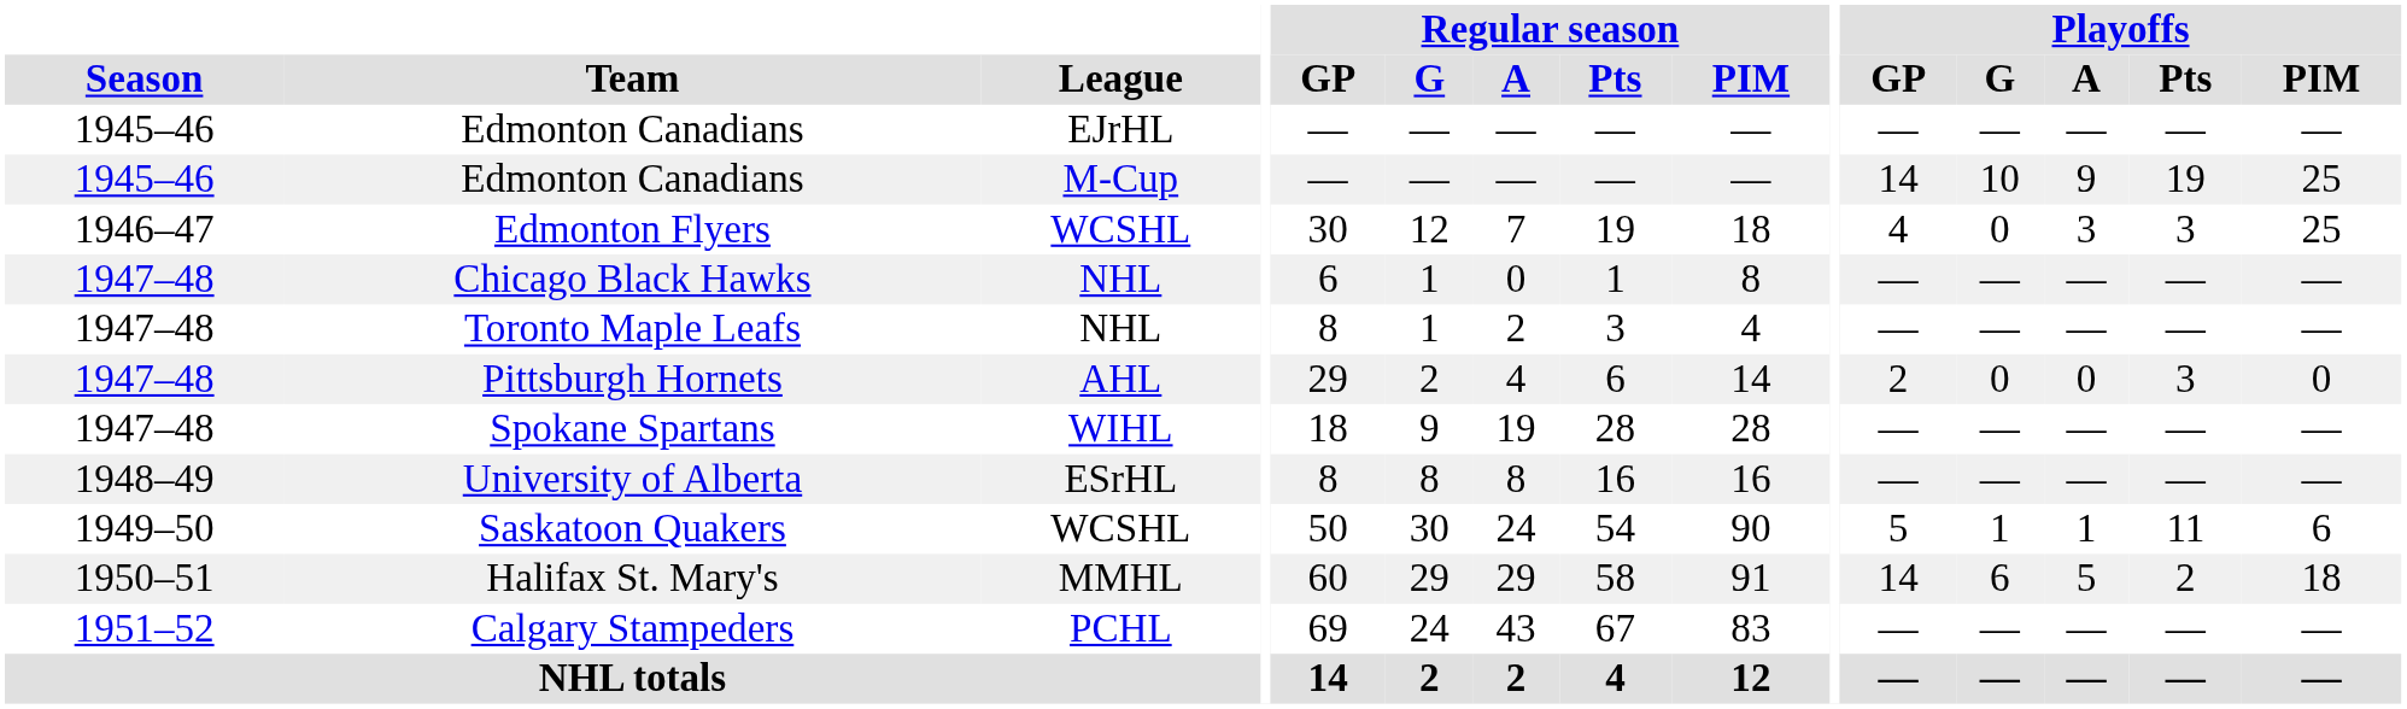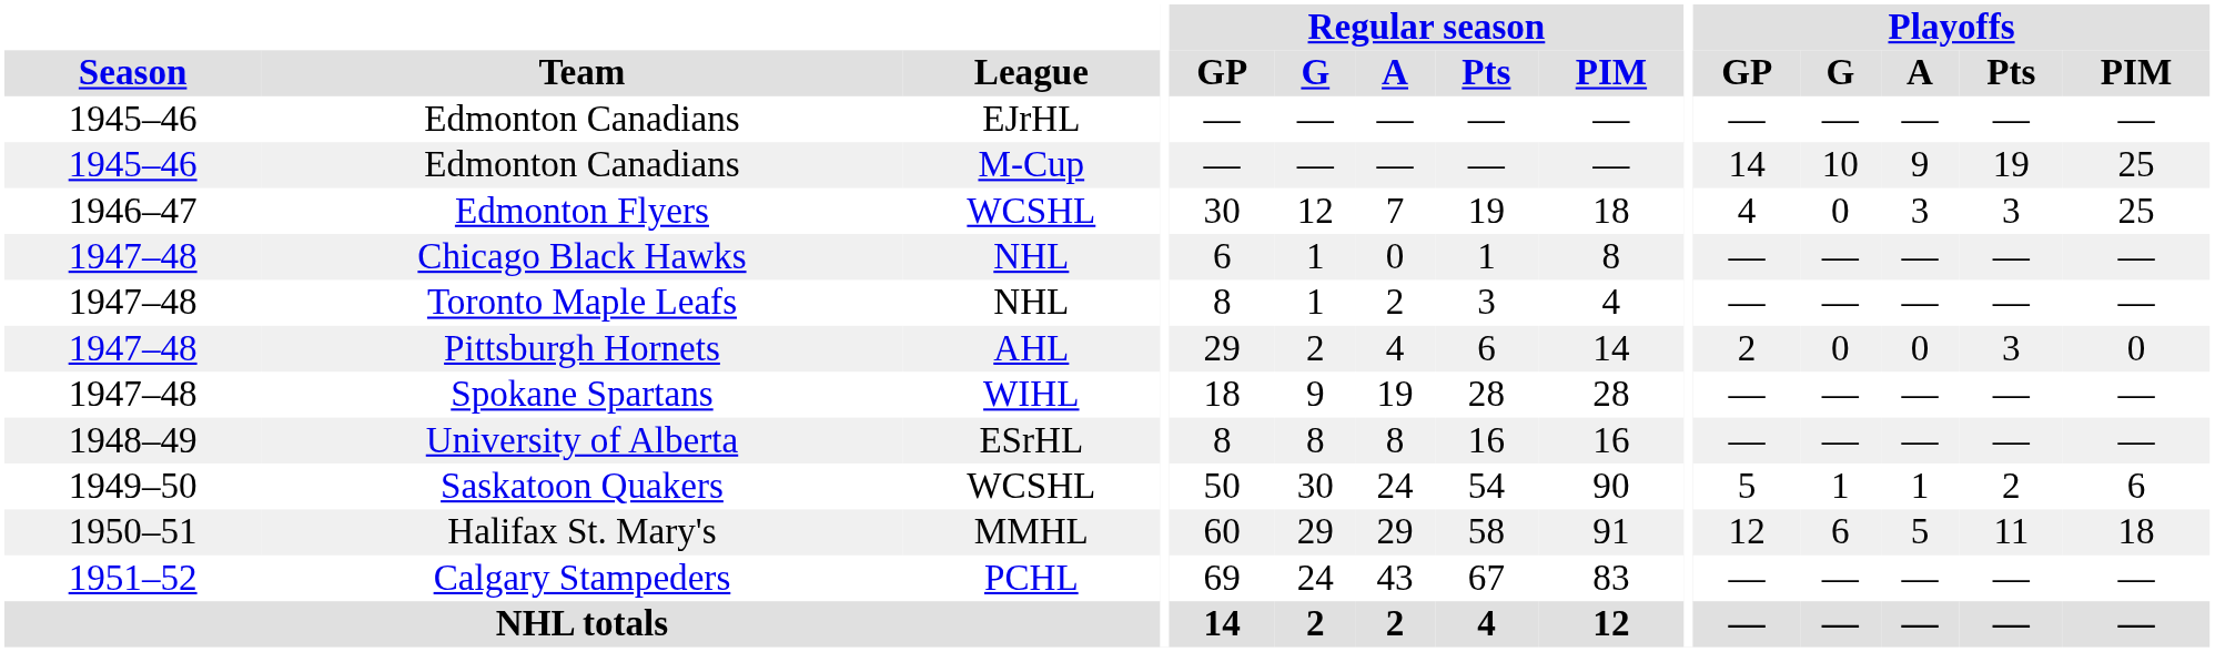 <table border="0" cellpadding="1" cellspacing="0" style="text-align:center; width:60em">
 <tr bgcolor="#e0e0e0">
 <th colspan="3" bgcolor="#ffffff"></th>
 <th rowspan="100" bgcolor="#ffffff"></th>
 <th colspan="5"><a href='#'>Regular season</a></th>
 <th rowspan="100" bgcolor="#ffffff"></th>
 <th colspan="5"><a href='#'>Playoffs</a></th>
 </tr>
 <tr bgcolor="#e0e0e0">
 <th><a href='#'>Season</a></th>
 <th>Team</th>
 <th>League</th>
 <th>GP</th>
 <th><a href='#'>G</a></th>
 <th><a href='#'>A</a></th>
 <th><a href='#'>Pts</a></th>
 <th><a href='#'>PIM</a></th>
 <th>GP</th>
 <th>G</th>
 <th>A</th>
 <th>Pts</th>
 <th>PIM</th>
 </tr>
 <tr>
 <td>1945–46</td>
 <td>Edmonton Canadians</td>
 <td>EJrHL</td>
 <td>—</td>
 <td>—</td>
 <td>—</td>
 <td>—</td>
 <td>—</td>
 <td>—</td>
 <td>—</td>
 <td>—</td>
 <td>—</td>
 <td>—</td>
 </tr>
 <tr bgcolor="#f0f0f0">
 <td><a href='#'>1945–46</a></td>
 <td>Edmonton Canadians</td>
 <td><a href='#'>M-Cup</a></td>
 <td>—</td>
 <td>—</td>
 <td>—</td>
 <td>—</td>
 <td>—</td>
 <td>14</td>
 <td>10</td>
 <td>9</td>
 <td>19</td>
 <td>25</td>
 </tr>
 <tr>
 <td>1946–47</td>
 <td><a href='#'>Edmonton Flyers</a></td>
 <td><a href='#'>WCSHL</a></td>
 <td>30</td>
 <td>12</td>
 <td>7</td>
 <td>19</td>
 <td>18</td>
 <td>4</td>
 <td>0</td>
 <td>3</td>
 <td>3</td>
 <td>25</td>
 </tr>
 <tr bgcolor="#f0f0f0">
 <td><a href='#'>1947–48</a></td>
 <td><a href='#'>Chicago Black Hawks</a></td>
 <td><a href='#'>NHL</a></td>
 <td>6</td>
 <td>1</td>
 <td>0</td>
 <td>1</td>
 <td>8</td>
 <td>—</td>
 <td>—</td>
 <td>—</td>
 <td>—</td>
 <td>—</td>
 </tr>
 <tr>
 <td>1947–48</td>
 <td><a href='#'>Toronto Maple Leafs</a></td>
 <td>NHL</td>
 <td>8</td>
 <td>1</td>
 <td>2</td>
 <td>3</td>
 <td>4</td>
 <td>—</td>
 <td>—</td>
 <td>—</td>
 <td>—</td>
 <td>—</td>
 </tr>
 <tr bgcolor="#f0f0f0">
 <td><a href='#'>1947–48</a></td>
 <td><a href='#'>Pittsburgh Hornets</a></td>
 <td><a href='#'>AHL</a></td>
 <td>29</td>
 <td>2</td>
 <td>4</td>
 <td>6</td>
 <td>14</td>
 <td>2</td>
 <td>0</td>
 <td>0</td>
 <td>3</td>
 <td>0</td>
 </tr>
 <tr>
 <td>1947–48</td>
 <td><a href='#'>Spokane Spartans</a></td>
 <td><a href='#'>WIHL</a></td>
 <td>18</td>
 <td>9</td>
 <td>19</td>
 <td>28</td>
 <td>28</td>
 <td>—</td>
 <td>—</td>
 <td>—</td>
 <td>—</td>
 <td>—</td>
 </tr>
 <tr bgcolor="#f0f0f0">
 <td>1948–49</td>
 <td><a href='#'>University of Alberta</a></td>
 <td>ESrHL</td>
 <td>8</td>
 <td>8</td>
 <td>8</td>
 <td>16</td>
 <td>16</td>
 <td>—</td>
 <td>—</td>
 <td>—</td>
 <td>—</td>
 <td>—</td>
 </tr>
 <tr>
 <td>1949–50</td>
 <td><a href='#'>Saskatoon Quakers</a></td>
 <td>WCSHL</td>
 <td>50</td>
 <td>30</td>
 <td>24</td>
 <td>54</td>
 <td>90</td>
 <td>5</td>
 <td>1</td>
 <td>1</td>
-<td>11</td>
+<td>2</td>
 <td>6</td>
 </tr>
 <tr bgcolor="#f0f0f0">
 <td>1950–51</td>
 <td>Halifax St. Mary's</td>
 <td>MMHL</td>
 <td>60</td>
 <td>29</td>
 <td>29</td>
 <td>58</td>
 <td>91</td>
-<td>14</td>
+<td>12</td>
 <td>6</td>
 <td>5</td>
-<td>2</td>
+<td>11</td>
 <td>18</td>
 </tr>
 <tr>
 <td><a href='#'>1951–52</a></td>
 <td><a href='#'>Calgary Stampeders</a></td>
 <td><a href='#'>PCHL</a></td>
 <td>69</td>
 <td>24</td>
 <td>43</td>
 <td>67</td>
 <td>83</td>
 <td>—</td>
 <td>—</td>
 <td>—</td>
 <td>—</td>
 <td>—</td>
 </tr>
 <tr bgcolor="#e0e0e0">
 <th colspan="3">NHL totals</th>
 <th>14</th>
 <th>2</th>
 <th>2</th>
 <th>4</th>
 <th>12</th>
 <th>—</th>
 <th>—</th>
 <th>—</th>
 <th>—</th>
 <th>—</th>
 </tr>
 </table>
